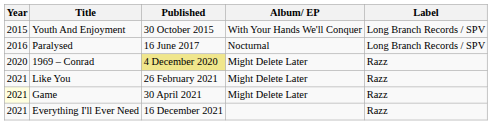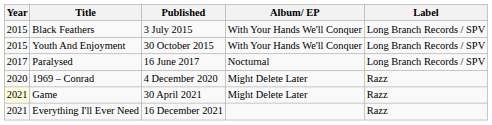 <table class="wikitable">
 <tr>
 <th>Year</th>
 <th>Title</th>
 <th>Published</th>
 <th>Album/ EP</th>
 <th>Label</th>
 </tr>
 <tr>
 <td>2015</td>
+<td>Black Feathers</td>
+<td>3 July 2015</td>
+<td>With Your Hands We'll Conquer</td>
+<td>Long Branch Records / SPV</td>
+</tr>
+<tr>
+<td>2015</td>
 <td>Youth And Enjoyment</td>
 <td>30 October 2015</td>
 <td>With Your Hands We'll Conquer</td>
 <td>Long Branch Records / SPV</td>
 </tr>
 <tr>
-<td>2016</td>
+<td>2017</td>
 <td>Paralysed</td>
 <td>16 June 2017</td>
 <td>Nocturnal</td>
 <td>Long Branch Records / SPV</td>
 </tr>
 <tr>
 <td>2020</td>
 <td>1969 – Conrad</td>
-<td style="background: khaki;">4 December 2020</td>
-<td>Might Delete Later</td>
-<td>Razz</td>
-</tr>
-<tr>
-<td>2021</td>
-<td>Like You</td>
-<td>26 February 2021</td>
+<td>4 December 2020</td>
 <td>Might Delete Later</td>
 <td>Razz</td>
 </tr>
 <tr>
 <td style="background: lightyellow;">2021</td>
 <td>Game</td>
 <td>30 April 2021</td>
 <td>Might Delete Later</td>
 <td>Razz</td>
 </tr>
 <tr>
 <td>2021</td>
 <td>Everything I'll Ever Need</td>
 <td>16 December 2021</td>
 <td></td>
 <td>Razz</td>
 </tr>
 </table>
